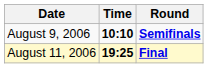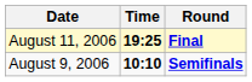 <table class="wikitable">
 <tr>
 <th>Date</th>
 <th>Time</th>
 <th>Round</th>
 </tr>
+<tr style=background:lemonchiffon>
+<td>August 11, 2006</td>
+<td><strong>19:25</strong></td>
+<td><strong><a href='#'>Final</a></strong></td>
+</tr>
 <tr>
 <td>August 9, 2006</td>
 <td><strong>10:10</strong></td>
 <td><strong><a href='#'>Semifinals</a></strong></td>
 </tr>
-<tr style=background:lemonchiffon>
-<td>August 11, 2006</td>
-<td><strong>19:25</strong></td>
-<td><strong><a href='#'>Final</a></strong></td>
-</tr>
 </table>
